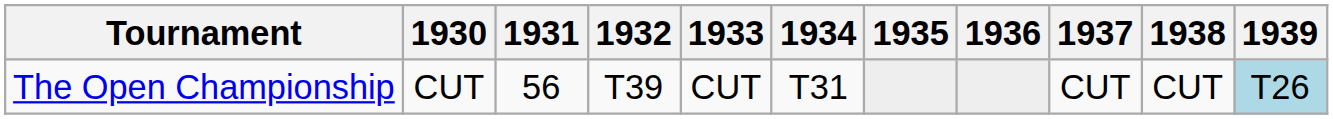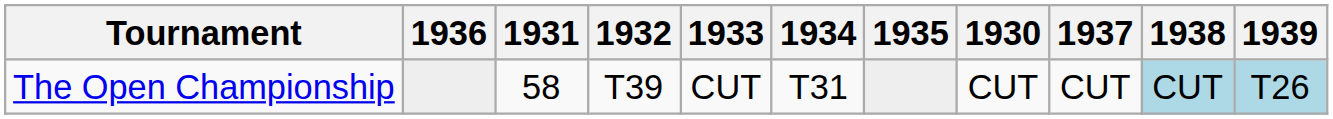 <table class="wikitable" style="font-size:95%;text-align:center;">
 <tr>
 <th>Tournament</th>
-<th>1930</th>
+<th>1936</th>
 <th>1931</th>
 <th>1932</th>
 <th>1933</th>
 <th>1934</th>
 <th>1935</th>
-<th>1936</th>
+<th>1930</th>
 <th>1937</th>
 <th>1938</th>
 <th>1939</th>
 </tr>
 <tr>
 <td align=left><a href='#'>The Open Championship</a></td>
-<td>CUT</td>
-<td>56</td>
+<td style="background:#eeeeee;"></td>
+<td>58</td>
 <td>T39</td>
 <td>CUT</td>
 <td>T31</td>
 <td style="background:#eeeeee;"></td>
-<td style="background:#eeeeee;"></td>
 <td>CUT</td>
 <td>CUT</td>
+<td style="background: lightblue;">CUT</td>
 <td style="background: lightblue;">T26</td>
 </tr>
 </table>
